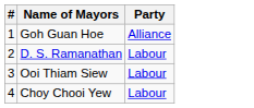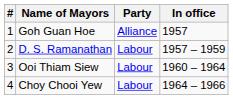 <table class="wikitable">
 <tr>
 <th>#</th>
 <th>Name of Mayors</th>
 <th>Party</th>
+<th>In office</th>
 </tr>
 <tr>
 <td>1</td>
 <td>Goh Guan Hoe</td>
 <td><a href='#'>Alliance</a></td>
+<td>1957</td>
 </tr>
 <tr>
 <td>2</td>
 <td><a href='#'>D. S. Ramanathan</a></td>
 <td><a href='#'>Labour</a></td>
+<td>1957 – 1959</td>
 </tr>
 <tr>
 <td>3</td>
 <td>Ooi Thiam Siew</td>
 <td><a href='#'>Labour</a></td>
+<td>1960 – 1964</td>
 </tr>
 <tr>
 <td>4</td>
 <td>Choy Chooi Yew</td>
 <td><a href='#'>Labour</a></td>
+<td>1964 – 1966</td>
 </tr>
 </table>
